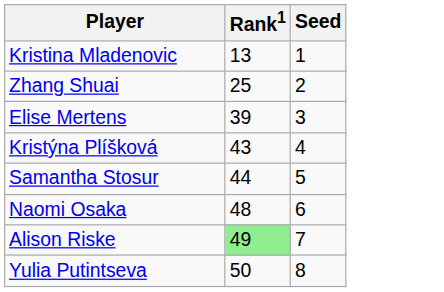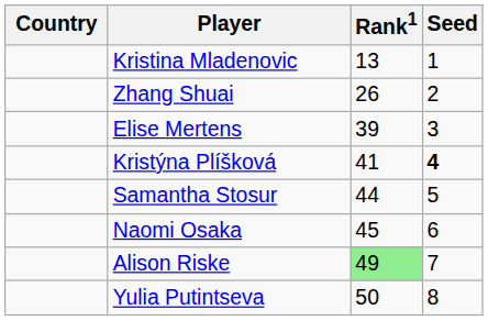 <table class="sortable wikitable">
 <tr>
+<th width="70">Country</th>
 <th width="175">Player</th>
 <th>Rank<sup>1</sup></th>
 <th>Seed</th>
 </tr>
 <tr>
+<td></td>
 <td><a href='#'>Kristina Mladenovic</a></td>
 <td>13</td>
 <td>1</td>
 </tr>
 <tr>
+<td></td>
 <td><a href='#'>Zhang Shuai</a></td>
-<td>25</td>
+<td>26</td>
 <td>2</td>
 </tr>
 <tr>
+<td></td>
 <td><a href='#'>Elise Mertens</a></td>
 <td>39</td>
 <td>3</td>
 </tr>
 <tr>
+<td></td>
 <td><a href='#'>Kristýna Plíšková</a></td>
-<td>43</td>
-<td>4</td>
+<td>41</td>
+<td><strong>4</strong></td>
 </tr>
 <tr>
+<td></td>
 <td><a href='#'>Samantha Stosur</a></td>
 <td>44</td>
 <td>5</td>
 </tr>
 <tr>
+<td></td>
 <td><a href='#'>Naomi Osaka</a></td>
-<td>48</td>
+<td>45</td>
 <td>6</td>
 </tr>
 <tr>
+<td></td>
 <td><a href='#'>Alison Riske</a></td>
 <td style="background: lightgreen;">49</td>
 <td>7</td>
 </tr>
 <tr>
+<td></td>
 <td><a href='#'>Yulia Putintseva</a></td>
 <td>50</td>
 <td>8</td>
 </tr>
 </table>
